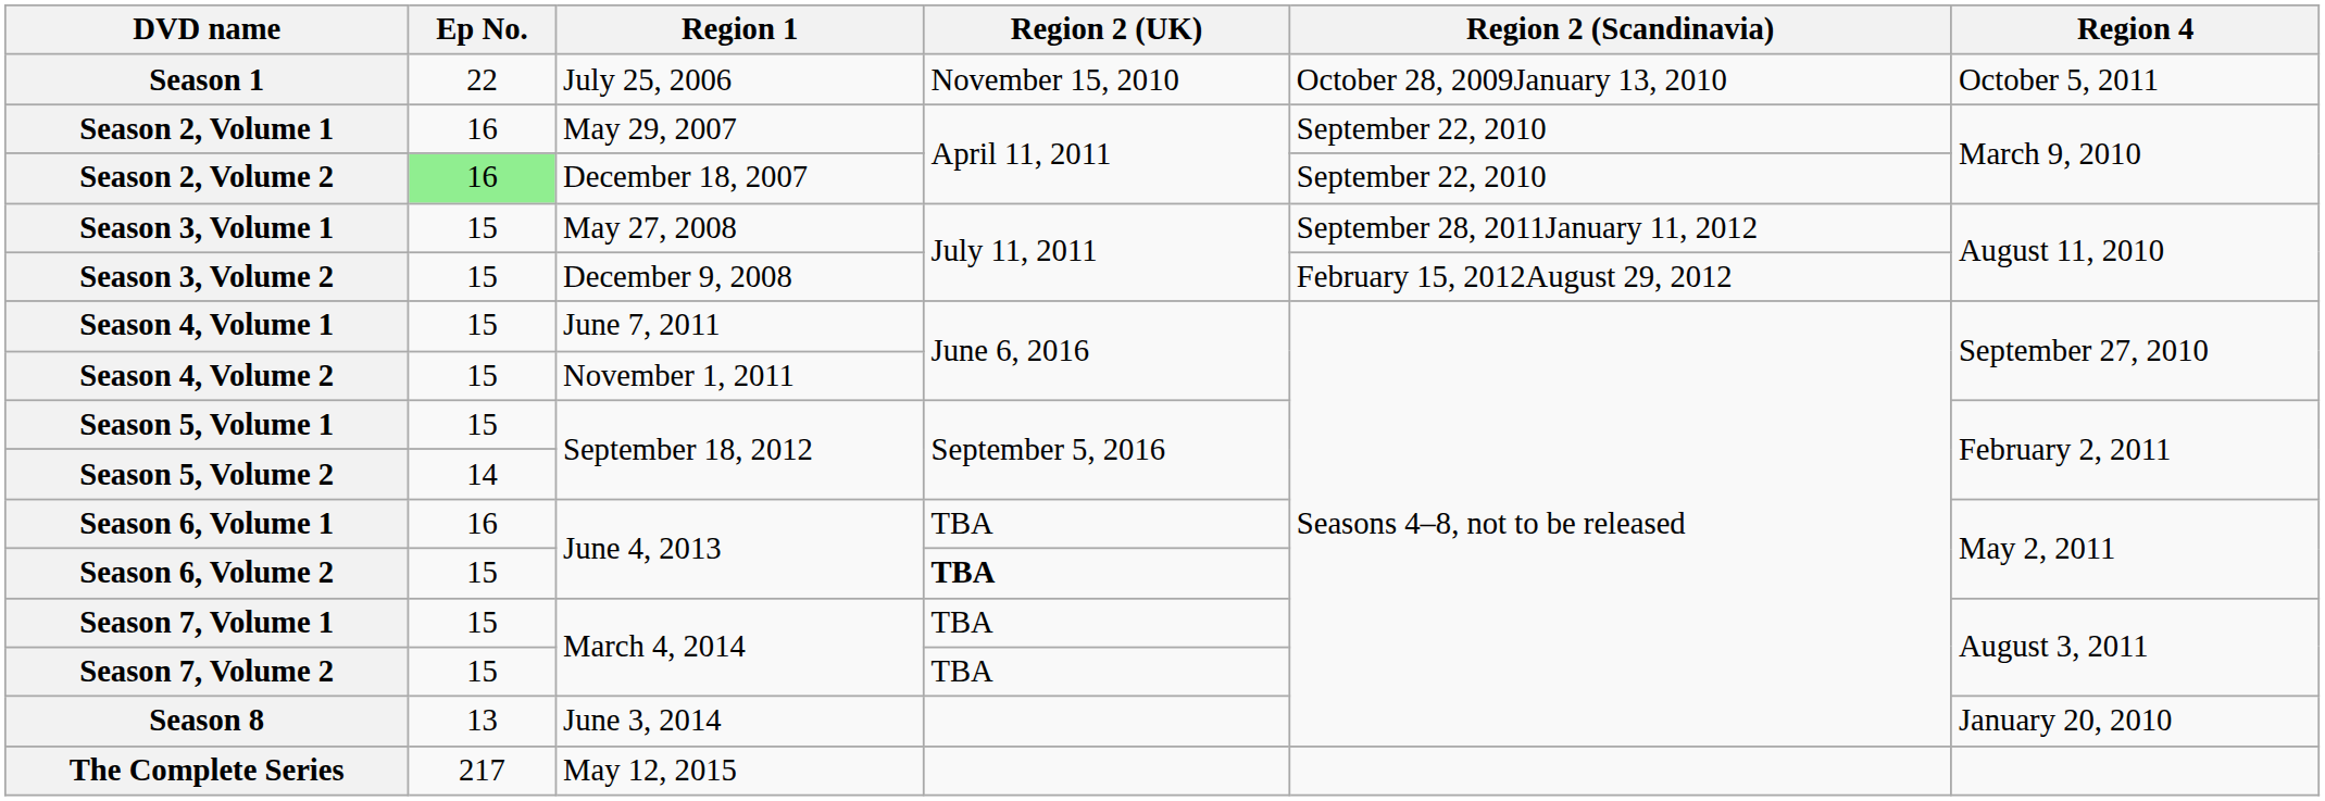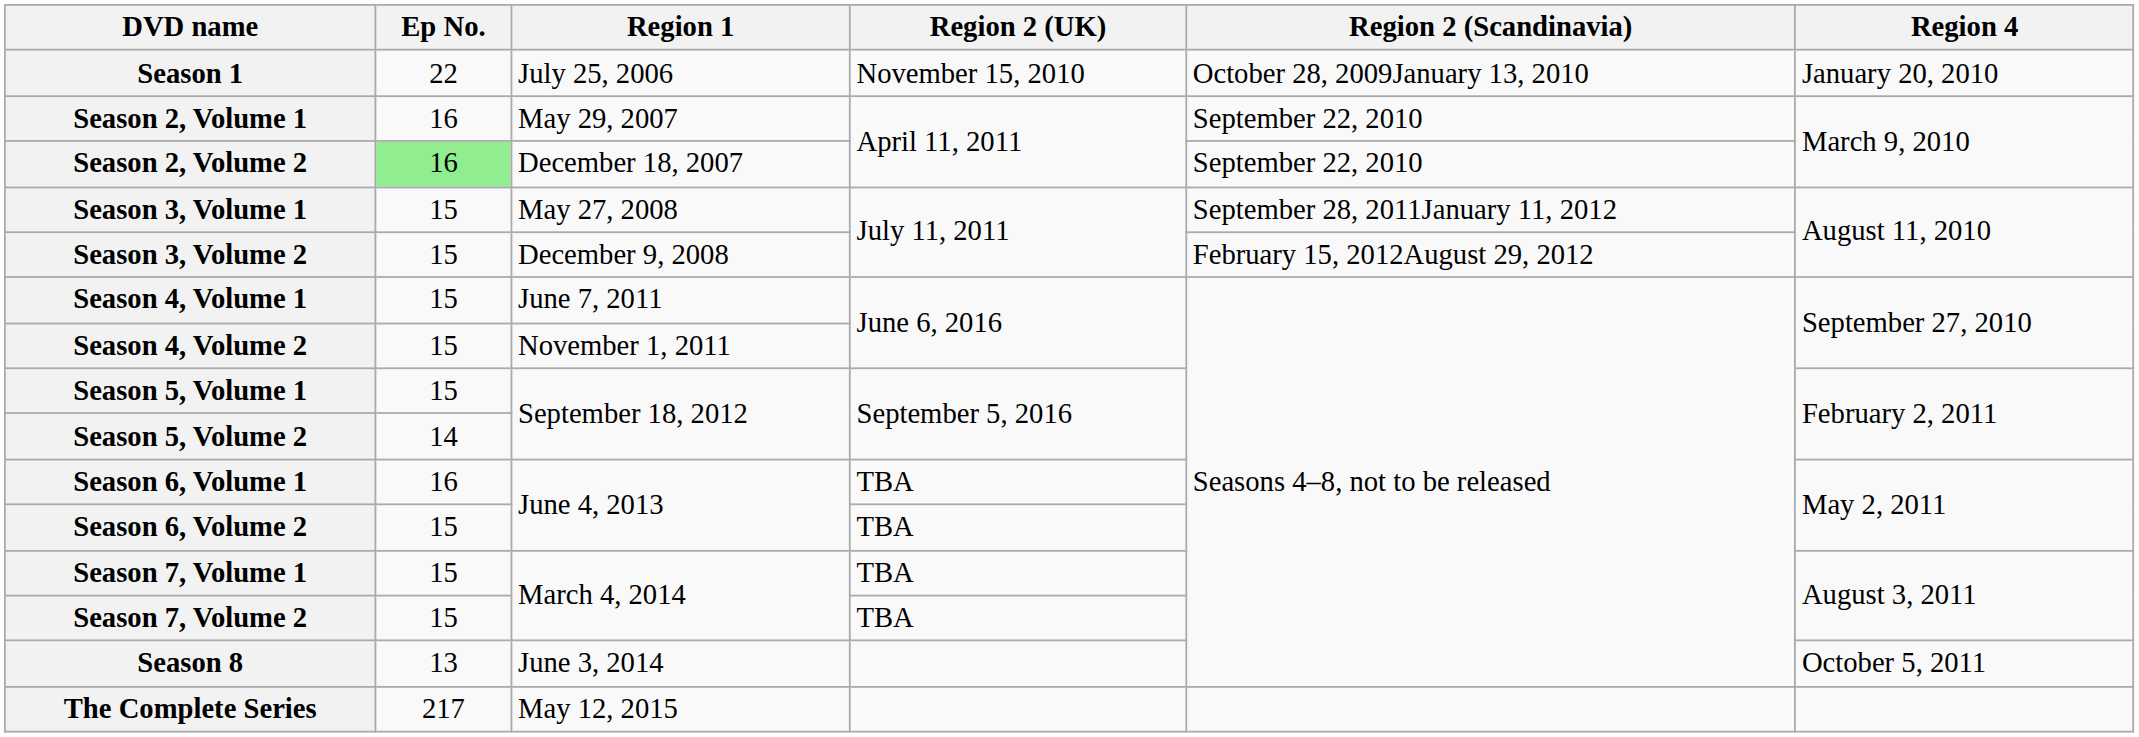 <table class="wikitable plainrowheaders" style="width:60%;">
 <tr>
 <th>DVD name</th>
 <th>Ep No.</th>
 <th>Region 1</th>
 <th>Region 2 (UK)</th>
 <th>Region 2 (Scandinavia)</th>
 <th>Region 4</th>
 </tr>
 <tr>
 <th scope="row">Season 1</th>
 <td style="text-align:center;">22</td>
 <td>July 25, 2006</td>
 <td>November 15, 2010</td>
 <td>October 28, 2009January 13, 2010</td>
-<td>October 5, 2011</td>
+<td>January 20, 2010</td>
 </tr>
 <tr>
 <th scope="row">Season 2, Volume 1</th>
 <td style="text-align:center;">16</td>
 <td>May 29, 2007</td>
 <td rowspan="2">April 11, 2011</td>
 <td>September 22, 2010</td>
 <td rowspan="2">March 9, 2010</td>
 </tr>
 <tr>
 <th scope="row">Season 2, Volume 2</th>
 <td style="background: lightgreen; text-align:center;">16</td>
 <td>December 18, 2007</td>
 <td>September 22, 2010</td>
 </tr>
 <tr>
 <th scope="row">Season 3, Volume 1</th>
 <td style="text-align:center;">15</td>
 <td>May 27, 2008</td>
 <td rowspan="2">July 11, 2011</td>
 <td>September 28, 2011January 11, 2012</td>
 <td rowspan="2">August 11, 2010</td>
 </tr>
 <tr>
 <th scope="row">Season 3, Volume 2</th>
 <td style="text-align:center;">15</td>
 <td>December 9, 2008</td>
 <td>February 15, 2012August 29, 2012</td>
 </tr>
 <tr>
 <th scope="row">Season 4, Volume 1</th>
 <td style="text-align:center;">15</td>
 <td>June 7, 2011</td>
 <td rowspan="2">June 6, 2016</td>
 <td rowspan="9">Seasons 4–8, not to be released</td>
 <td rowspan="2">September 27, 2010</td>
 </tr>
 <tr>
 <th scope="row">Season 4, Volume 2</th>
 <td style="text-align:center;">15</td>
 <td>November 1, 2011</td>
 </tr>
 <tr>
 <th scope="row">Season 5, Volume 1</th>
 <td style="text-align:center;">15</td>
 <td rowspan="2">September 18, 2012</td>
 <td rowspan="2">September 5, 2016</td>
 <td rowspan="2">February 2, 2011</td>
 </tr>
 <tr>
 <th scope="row">Season 5, Volume 2</th>
 <td style="text-align:center;">14</td>
 </tr>
 <tr>
 <th scope="row">Season 6, Volume 1</th>
 <td style="text-align:center;">16</td>
 <td rowspan="2">June 4, 2013</td>
 <td>TBA</td>
 <td rowspan="2">May 2, 2011</td>
 </tr>
 <tr>
 <th scope="row">Season 6, Volume 2</th>
 <td style="text-align:center;">15</td>
-<td><strong>TBA</strong></td>
+<td>TBA</td>
 </tr>
 <tr>
 <th scope="row">Season 7, Volume 1</th>
 <td style="text-align:center;">15</td>
 <td rowspan="2">March 4, 2014</td>
 <td>TBA</td>
 <td rowspan="2">August 3, 2011</td>
 </tr>
 <tr>
 <th scope="row">Season 7, Volume 2</th>
 <td style="text-align:center;">15</td>
 <td>TBA</td>
 </tr>
 <tr>
 <th scope="row">Season 8</th>
 <td style="text-align:center;">13</td>
 <td>June 3, 2014</td>
 <td></td>
-<td>January 20, 2010</td>
+<td>October 5, 2011</td>
 </tr>
 <tr>
 <th scope="row">The Complete Series</th>
 <td style="text-align:center;">217</td>
 <td>May 12, 2015</td>
 <td></td>
 <td></td>
 <td></td>
 </tr>
 </table>
